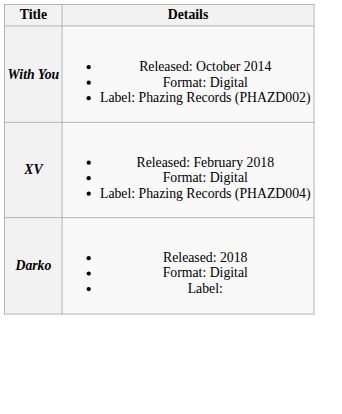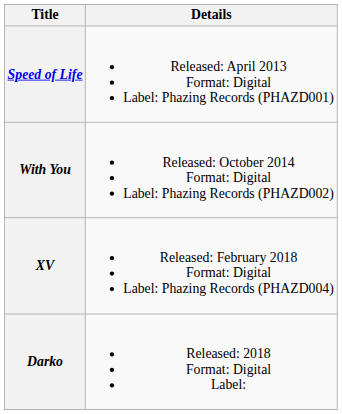 <table class="wikitable plainrowheaders" style="text-align:center;" border="1">
 <tr>
 <th>Title</th>
 <th>Details</th>
+</tr>
+<tr>
+<th scope="row"><em><a href='#'>Speed of Life</a></em></th>
+<td><br><ul><li>Released: April 2013</li><li>Format: Digital</li><li>Label: Phazing Records (PHAZD001)</li></ul></td>
 </tr>
 <tr>
 <th scope="row"><em>With You</em></th>
 <td><br><ul><li>Released: October 2014</li><li>Format: Digital</li><li>Label: Phazing Records (PHAZD002)</li></ul></td>
 </tr>
 <tr>
 <th scope="row"><em>XV</em></th>
 <td><br><ul><li>Released: February 2018</li><li>Format: Digital</li><li>Label: Phazing Records (PHAZD004)</li></ul></td>
 </tr>
 <tr>
 <th scope="row"><em>Darko</em></th>
 <td><br><ul><li>Released: 2018</li><li>Format: Digital</li><li>Label:</li></ul></td>
 </tr>
 </table>
